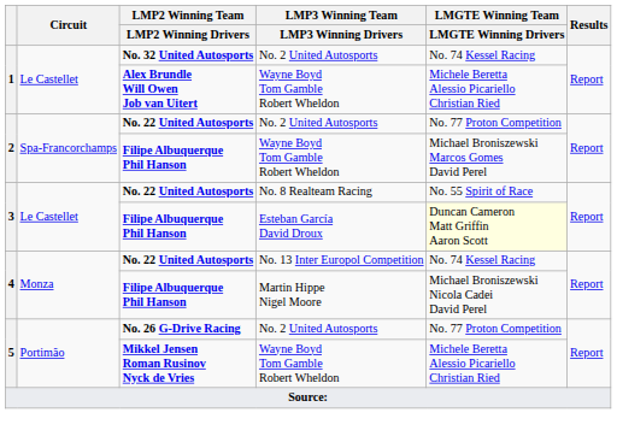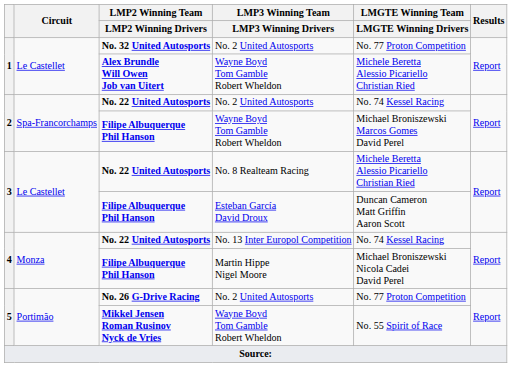 <table class="wikitable" style="font-size:85%;">
 <tr>
 <th rowspan=2></th>
 <th rowspan=2>Circuit</th>
 <th>LMP2 Winning Team</th>
 <th>LMP3 Winning Team</th>
 <th>LMGTE Winning Team</th>
 <th rowspan=2>Results</th>
 </tr>
 <tr>
 <th>LMP2 Winning Drivers</th>
 <th>LMP3 Winning Drivers</th>
 <th>LMGTE Winning Drivers</th>
 </tr>
 <tr>
 <th rowspan=2>1</th>
 <td rowspan=2> <a href='#'>Le Castellet</a></td>
 <td><strong> No. 32 <a href='#'>United Autosports</a></strong></td>
 <td> No. 2 <a href='#'>United Autosports</a></td>
-<td> No. 74 <a href='#'>Kessel Racing</a></td>
+<td> No. 77 <a href='#'>Proton Competition</a></td>
 <td rowspan=2><a href='#'>Report</a></td>
 </tr>
 <tr>
 <td><strong> <a href='#'>Alex Brundle</a><br> <a href='#'>Will Owen</a><br> <a href='#'>Job van Uitert</a></strong></td>
 <td> <a href='#'>Wayne Boyd</a><br> <a href='#'>Tom Gamble</a><br> Robert Wheldon</td>
 <td> <a href='#'>Michele Beretta</a><br> <a href='#'>Alessio Picariello</a><br> <a href='#'>Christian Ried</a></td>
 </tr>
 <tr>
 <th rowspan=2>2</th>
 <td rowspan=2> <a href='#'>Spa-Francorchamps</a></td>
 <td><strong> No. 22 <a href='#'>United Autosports</a></strong></td>
 <td> No. 2 <a href='#'>United Autosports</a></td>
-<td> No. 77 <a href='#'>Proton Competition</a></td>
+<td> No. 74 <a href='#'>Kessel Racing</a></td>
 <td rowspan="2"><a href='#'>Report</a></td>
 </tr>
 <tr>
 <td><strong> <a href='#'>Filipe Albuquerque</a></strong><br><strong> <a href='#'>Phil Hanson</a></strong></td>
 <td> <a href='#'>Wayne Boyd</a><br> <a href='#'>Tom Gamble</a><br> Robert Wheldon</td>
 <td> Michael Broniszewski<br> <a href='#'>Marcos Gomes</a><br> David Perel</td>
 </tr>
 <tr>
 <th rowspan=2>3</th>
 <td rowspan=2> <a href='#'>Le Castellet</a></td>
 <td><strong> No. 22 <a href='#'>United Autosports</a></strong></td>
 <td> No. 8 Realteam Racing</td>
-<td> No. 55 <a href='#'>Spirit of Race</a></td>
+<td> <a href='#'>Michele Beretta</a><br> <a href='#'>Alessio Picariello</a><br> <a href='#'>Christian Ried</a></td>
 <td rowspan="2"><a href='#'>Report</a></td>
 </tr>
 <tr>
 <td><strong> <a href='#'>Filipe Albuquerque</a></strong><br><strong> <a href='#'>Phil Hanson</a></strong></td>
 <td> <a href='#'>Esteban García</a><br> <a href='#'>David Droux</a></td>
-<td style="background: lightyellow;"> Duncan Cameron<br> Matt Griffin<br> Aaron Scott</td>
+<td> Duncan Cameron<br> Matt Griffin<br> Aaron Scott</td>
 </tr>
 <tr>
 <th rowspan=2>4</th>
 <td rowspan=2> <a href='#'>Monza</a></td>
 <td><strong> No. 22 <a href='#'>United Autosports</a></strong></td>
 <td> No. 13 <a href='#'>Inter Europol Competition</a></td>
 <td> No. 74 <a href='#'>Kessel Racing</a></td>
 <td rowspan="2"><a href='#'>Report</a></td>
 </tr>
 <tr>
 <td><strong> <a href='#'>Filipe Albuquerque</a></strong><br><strong> <a href='#'>Phil Hanson</a></strong></td>
 <td> Martin Hippe<br> Nigel Moore</td>
 <td> Michael Broniszewski<br> Nicola Cadei<br> David Perel</td>
 </tr>
 <tr>
 <th rowspan=2>5</th>
 <td rowspan=2> <a href='#'>Portimão</a></td>
 <td><strong> No. 26 <a href='#'>G-Drive Racing</a></strong></td>
 <td> No. 2 <a href='#'>United Autosports</a></td>
 <td> No. 77 <a href='#'>Proton Competition</a></td>
 <td rowspan="2"><a href='#'>Report</a></td>
 </tr>
 <tr>
 <td><strong> <a href='#'>Mikkel Jensen</a><br> <a href='#'>Roman Rusinov</a><br> <a href='#'>Nyck de Vries</a></strong></td>
 <td> <a href='#'>Wayne Boyd</a><br> <a href='#'>Tom Gamble</a><br> Robert Wheldon</td>
-<td> <a href='#'>Michele Beretta</a><br> <a href='#'>Alessio Picariello</a><br> <a href='#'>Christian Ried</a></td>
+<td> No. 55 <a href='#'>Spirit of Race</a></td>
 </tr>
 <tr class="sortbottom">
 <td colspan="6" style="background-color:#EAECF0;text-align:center"><strong>Source:</strong></td>
 </tr>
 </table>
